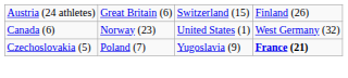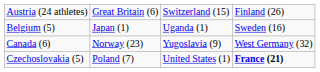 <table class="wikitable">
 <tr>
 <td><a href='#'>Austria</a> (24 athletes)</td>
 <td><a href='#'>Great Britain</a> (6)</td>
 <td><a href='#'>Switzerland</a> (15)</td>
 <td><a href='#'>Finland</a> (26)</td>
 </tr>
 <tr>
+<td><a href='#'>Belgium</a> (5)</td>
+<td><a href='#'>Japan</a> (1)</td>
+<td><a href='#'>Uganda</a> (1)</td>
+<td><a href='#'>Sweden</a> (16)</td>
+</tr>
+<tr>
 <td><a href='#'>Canada</a> (6)</td>
 <td><a href='#'>Norway</a> (23)</td>
-<td><a href='#'>United States</a> (1)</td>
+<td><a href='#'>Yugoslavia</a> (9)</td>
 <td><a href='#'>West Germany</a> (32)</td>
 </tr>
 <tr>
 <td><a href='#'>Czechoslovakia</a> (5)</td>
 <td><a href='#'>Poland</a> (7)</td>
-<td><a href='#'>Yugoslavia</a> (9)</td>
+<td><a href='#'>United States</a> (1)</td>
 <td><strong><a href='#'>France</a> (21)</strong></td>
 </tr>
 </table>
